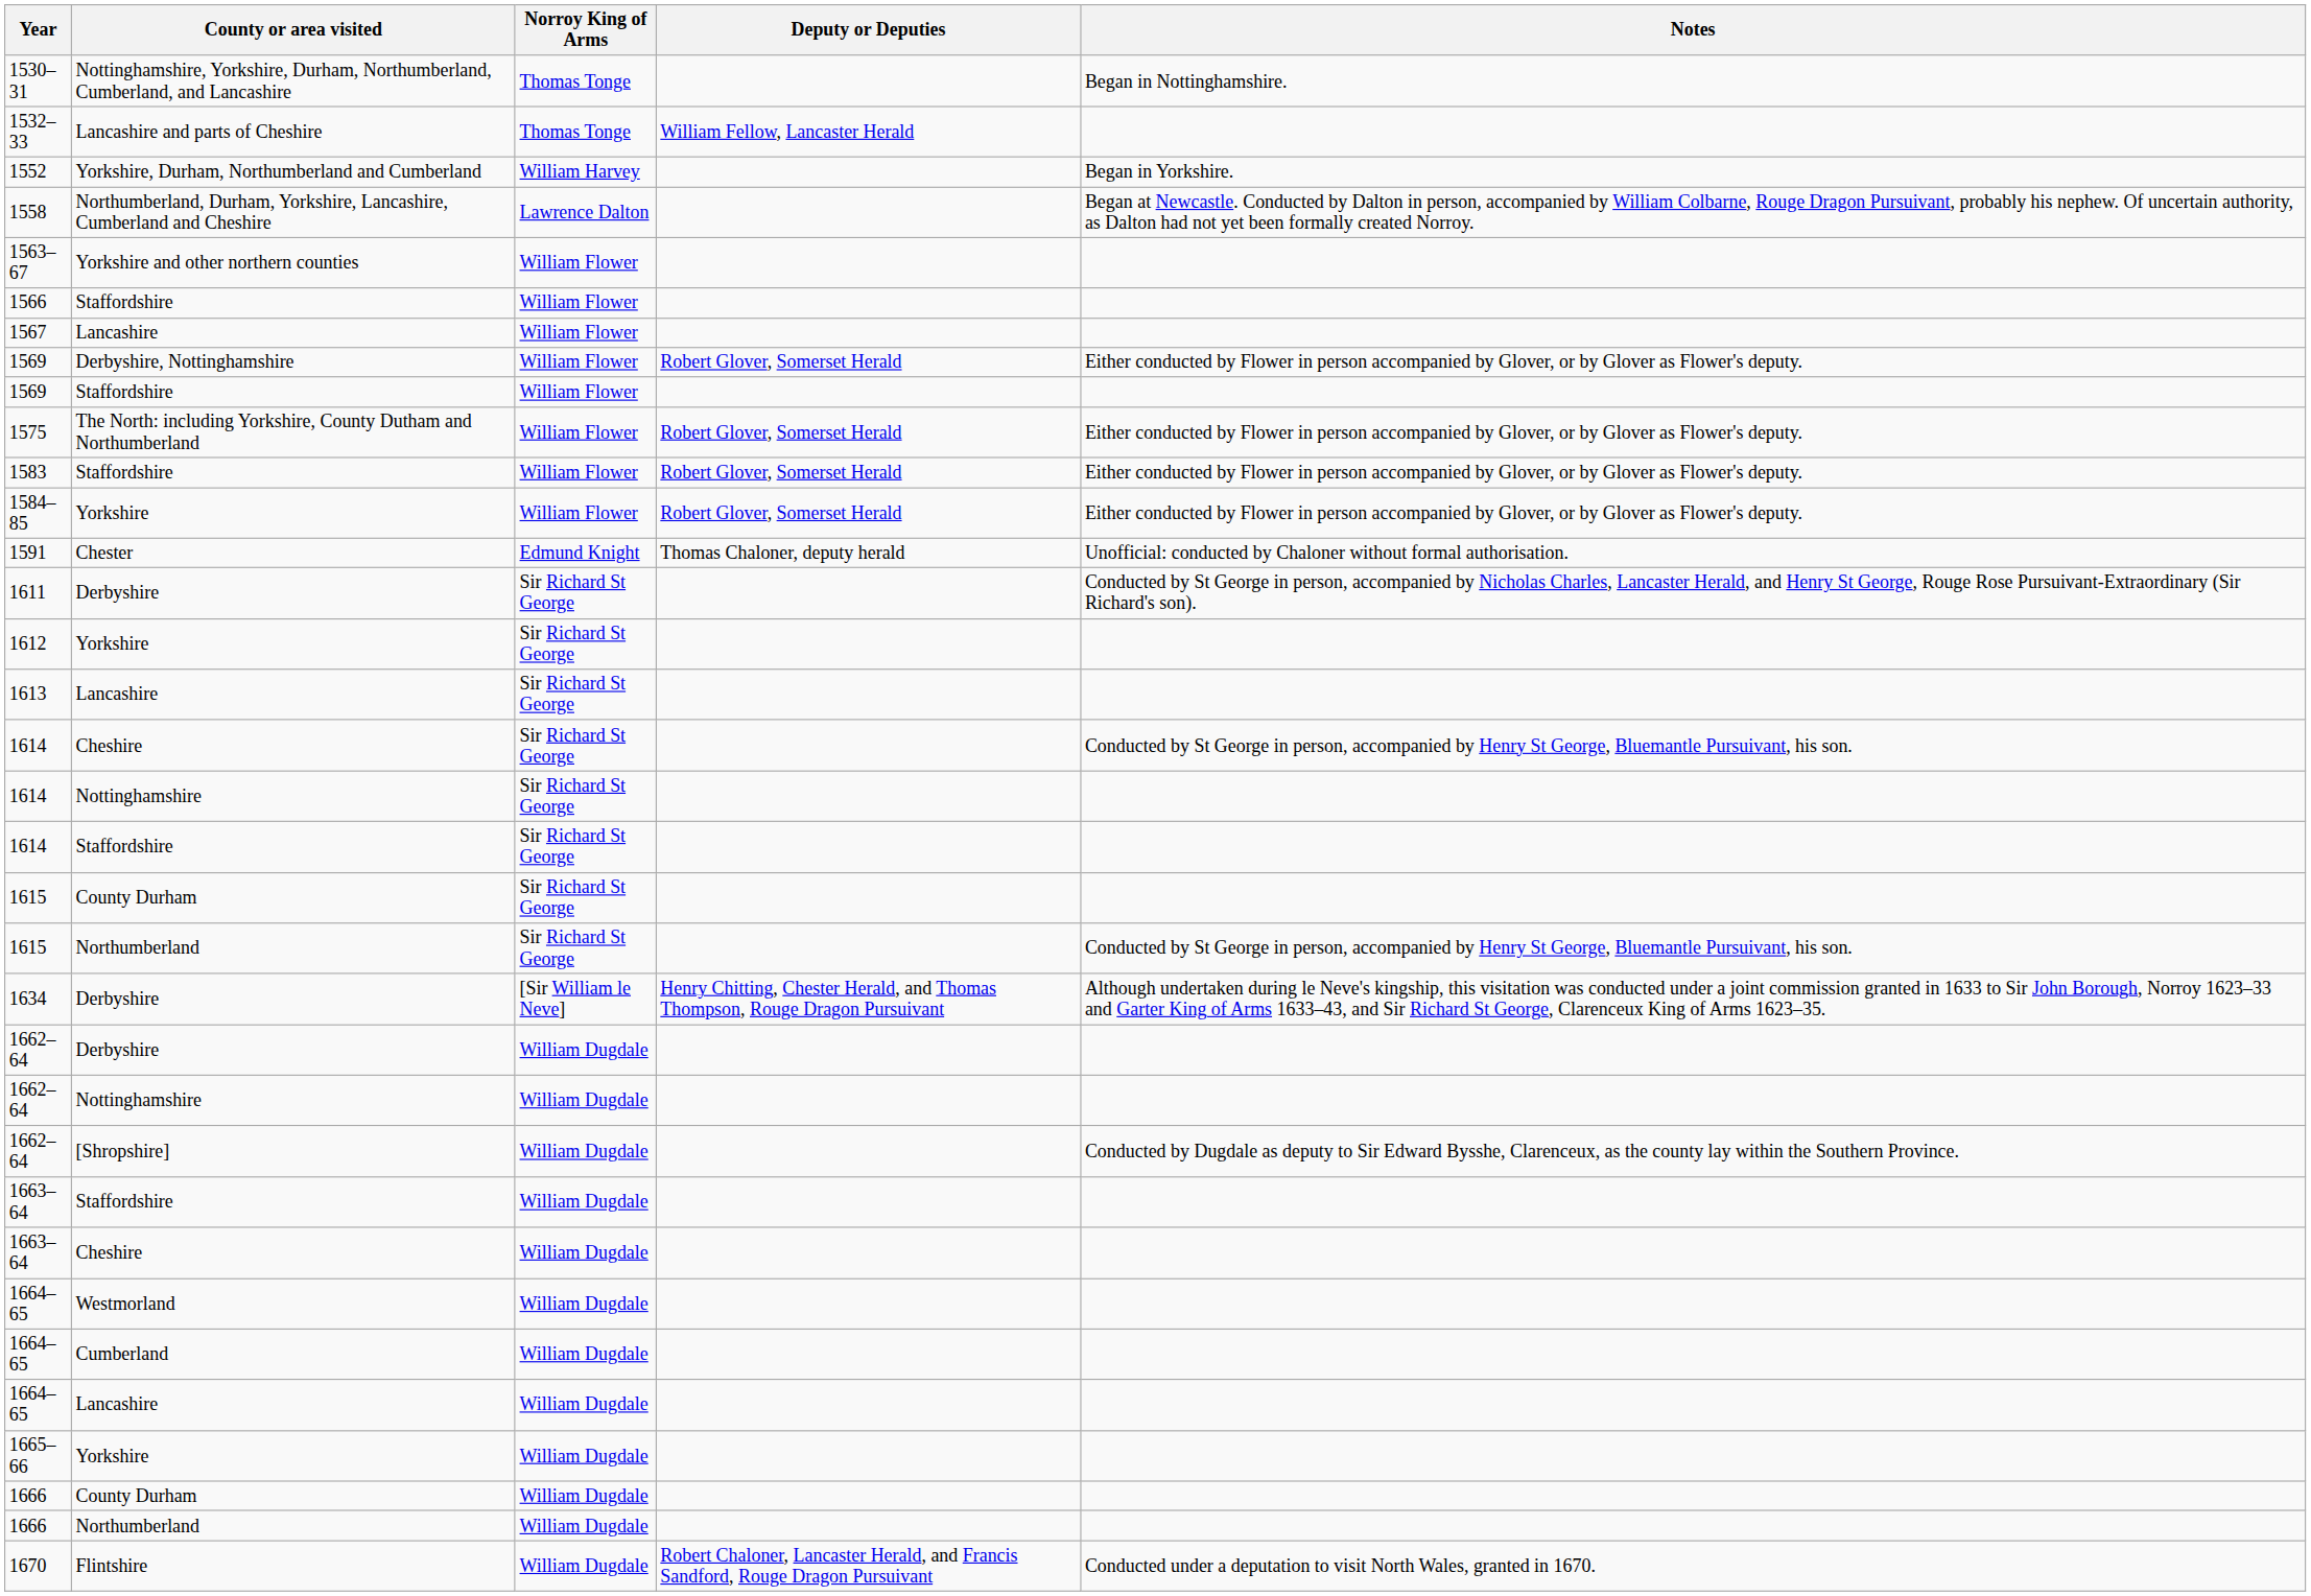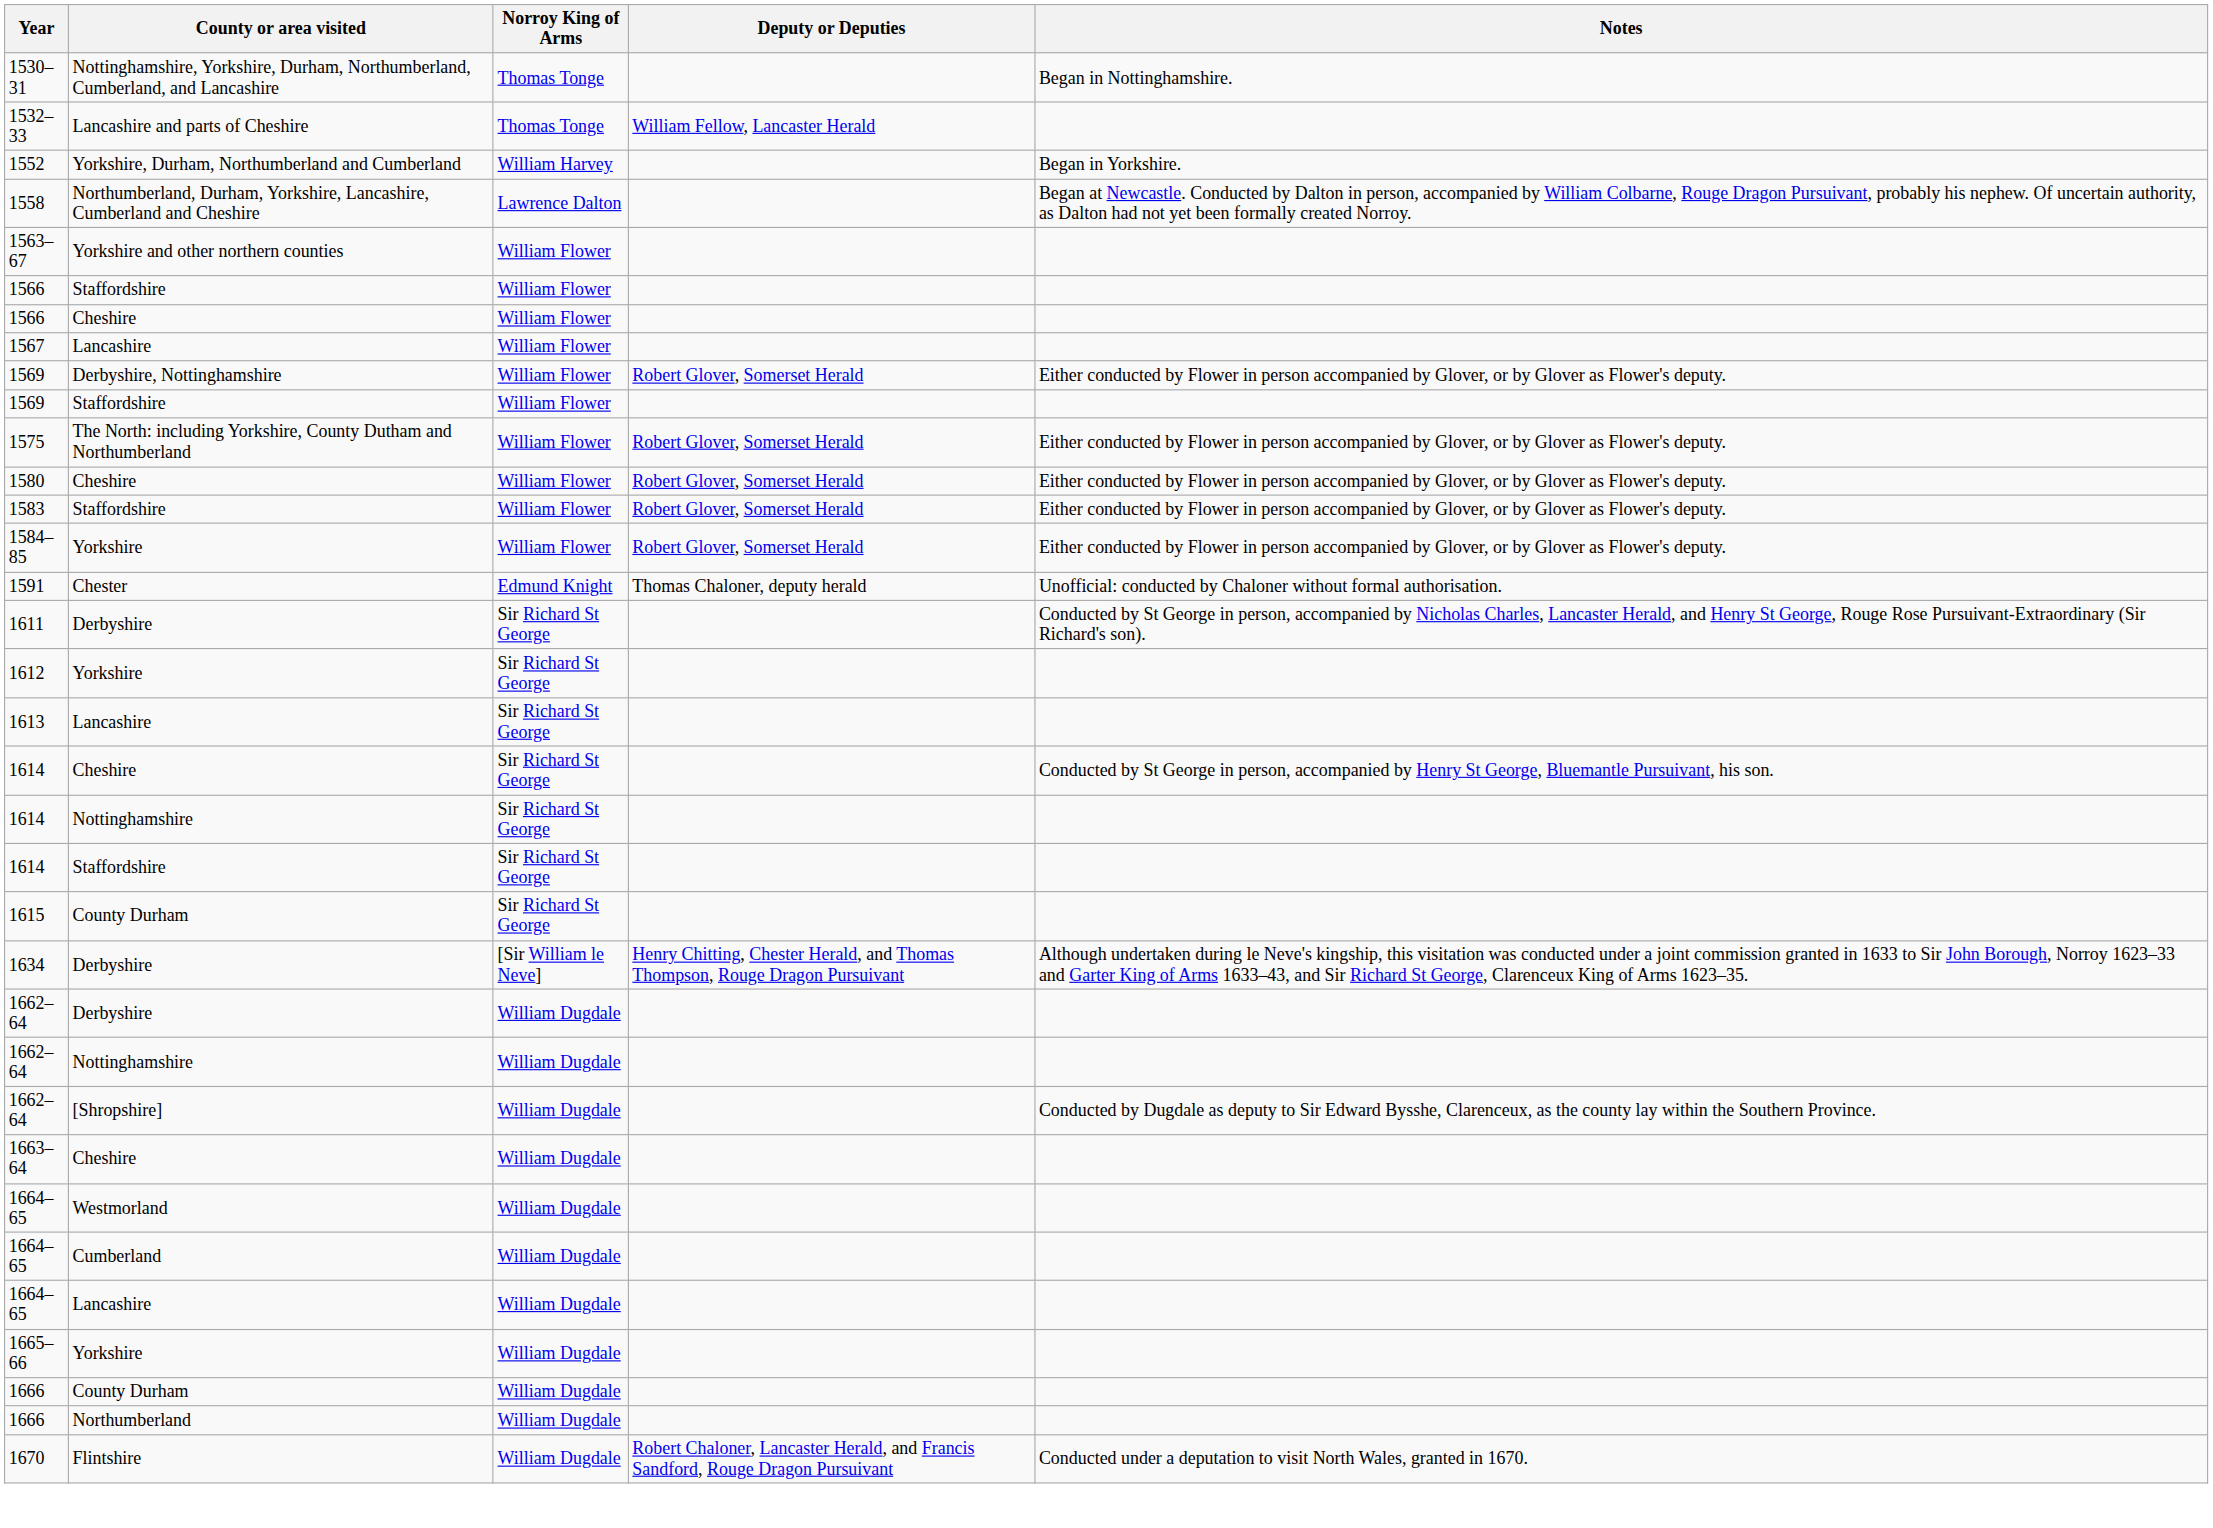 <table class="wikitable sortable">
 <tr>
 <th>Year</th>
 <th>County or area visited</th>
 <th>Norroy King of Arms</th>
 <th>Deputy or Deputies</th>
 <th class="unsortable">Notes</th>
 </tr>
 <tr>
 <td>1530–31</td>
 <td>Nottinghamshire, Yorkshire, Durham, Northumberland, Cumberland, and Lancashire</td>
 <td><a href='#'>Thomas Tonge</a></td>
 <td></td>
 <td>Began in Nottinghamshire.</td>
 </tr>
 <tr>
 <td>1532–33</td>
 <td>Lancashire and parts of Cheshire</td>
 <td><a href='#'>Thomas Tonge</a></td>
 <td><a href='#'>William Fellow</a>, <a href='#'>Lancaster Herald</a></td>
 <td></td>
 </tr>
 <tr>
 <td>1552</td>
 <td>Yorkshire, Durham, Northumberland and Cumberland</td>
 <td><a href='#'>William Harvey</a></td>
 <td></td>
 <td>Began in Yorkshire.</td>
 </tr>
 <tr>
 <td>1558</td>
 <td>Northumberland, Durham, Yorkshire, Lancashire, Cumberland and Cheshire</td>
 <td><a href='#'>Lawrence Dalton</a></td>
 <td></td>
 <td>Began at <a href='#'>Newcastle</a>. Conducted by Dalton in person, accompanied by <a href='#'>William Colbarne</a>, <a href='#'>Rouge Dragon Pursuivant</a>, probably his nephew. Of uncertain authority, as Dalton had not yet been formally created Norroy.</td>
 </tr>
 <tr>
 <td>1563–67</td>
 <td>Yorkshire and other northern counties</td>
 <td><a href='#'>William Flower</a></td>
 <td></td>
 <td></td>
 </tr>
 <tr>
 <td>1566</td>
 <td>Staffordshire</td>
 <td><a href='#'>William Flower</a></td>
 <td></td>
 <td></td>
 </tr>
 <tr>
+<td>1566</td>
+<td>Cheshire</td>
+<td><a href='#'>William Flower</a></td>
+<td></td>
+<td></td>
+</tr>
+<tr>
 <td>1567</td>
 <td>Lancashire</td>
 <td><a href='#'>William Flower</a></td>
 <td></td>
 <td></td>
 </tr>
 <tr>
 <td>1569</td>
 <td>Derbyshire, Nottinghamshire</td>
 <td><a href='#'>William Flower</a></td>
 <td><a href='#'>Robert Glover</a>, <a href='#'>Somerset Herald</a></td>
 <td>Either conducted by Flower in person accompanied by Glover, or by Glover as Flower's deputy.</td>
 </tr>
 <tr>
 <td>1569</td>
 <td>Staffordshire</td>
 <td><a href='#'>William Flower</a></td>
 <td></td>
 <td></td>
 </tr>
 <tr>
 <td>1575</td>
 <td>The North: including Yorkshire, County Dutham and Northumberland</td>
+<td><a href='#'>William Flower</a></td>
+<td><a href='#'>Robert Glover</a>, <a href='#'>Somerset Herald</a></td>
+<td>Either conducted by Flower in person accompanied by Glover, or by Glover as Flower's deputy.</td>
+</tr>
+<tr>
+<td>1580</td>
+<td>Cheshire</td>
 <td><a href='#'>William Flower</a></td>
 <td><a href='#'>Robert Glover</a>, <a href='#'>Somerset Herald</a></td>
 <td>Either conducted by Flower in person accompanied by Glover, or by Glover as Flower's deputy.</td>
 </tr>
 <tr>
 <td>1583</td>
 <td>Staffordshire</td>
 <td><a href='#'>William Flower</a></td>
 <td><a href='#'>Robert Glover</a>, <a href='#'>Somerset Herald</a></td>
 <td>Either conducted by Flower in person accompanied by Glover, or by Glover as Flower's deputy.</td>
 </tr>
 <tr>
 <td>1584–85</td>
 <td>Yorkshire</td>
 <td><a href='#'>William Flower</a></td>
 <td><a href='#'>Robert Glover</a>, <a href='#'>Somerset Herald</a></td>
 <td>Either conducted by Flower in person accompanied by Glover, or by Glover as Flower's deputy.</td>
 </tr>
 <tr>
 <td>1591</td>
 <td>Chester</td>
 <td><a href='#'>Edmund Knight</a></td>
 <td>Thomas Chaloner, deputy herald</td>
 <td>Unofficial: conducted by Chaloner without formal authorisation.</td>
 </tr>
 <tr>
 <td>1611</td>
 <td>Derbyshire</td>
 <td>Sir <a href='#'>Richard St George</a></td>
 <td></td>
 <td>Conducted by St George in person, accompanied by <a href='#'>Nicholas Charles</a>, <a href='#'>Lancaster Herald</a>, and <a href='#'>Henry St George</a>, Rouge Rose Pursuivant-Extraordinary (Sir Richard's son).</td>
 </tr>
 <tr>
 <td>1612</td>
 <td>Yorkshire</td>
 <td>Sir <a href='#'>Richard St George</a></td>
 <td></td>
 <td></td>
 </tr>
 <tr>
 <td>1613</td>
 <td>Lancashire</td>
 <td>Sir <a href='#'>Richard St George</a></td>
 <td></td>
 <td></td>
 </tr>
 <tr>
 <td>1614</td>
 <td>Cheshire</td>
 <td>Sir <a href='#'>Richard St George</a></td>
 <td></td>
 <td>Conducted by St George in person, accompanied by <a href='#'>Henry St George</a>, <a href='#'>Bluemantle Pursuivant</a>, his son.</td>
 </tr>
 <tr>
 <td>1614</td>
 <td>Nottinghamshire</td>
 <td>Sir <a href='#'>Richard St George</a></td>
 <td></td>
 <td></td>
 </tr>
 <tr>
 <td>1614</td>
 <td>Staffordshire</td>
 <td>Sir <a href='#'>Richard St George</a></td>
 <td></td>
 <td></td>
 </tr>
 <tr>
 <td>1615</td>
 <td>County Durham</td>
 <td>Sir <a href='#'>Richard St George</a></td>
 <td></td>
 <td></td>
 </tr>
 <tr>
-<td>1615</td>
-<td>Northumberland</td>
-<td>Sir <a href='#'>Richard St George</a></td>
-<td></td>
-<td>Conducted by St George in person, accompanied by <a href='#'>Henry St George</a>, <a href='#'>Bluemantle Pursuivant</a>, his son.</td>
-</tr>
-<tr>
 <td>1634</td>
 <td>Derbyshire</td>
 <td>[Sir <a href='#'>William le Neve</a>]</td>
 <td><a href='#'>Henry Chitting</a>, <a href='#'>Chester Herald</a>, and <a href='#'>Thomas Thompson</a>, <a href='#'>Rouge Dragon Pursuivant</a></td>
 <td>Although undertaken during le Neve's kingship, this visitation was conducted under a joint commission granted in 1633 to Sir <a href='#'>John Borough</a>, Norroy 1623–33 and <a href='#'>Garter King of Arms</a> 1633–43, and Sir <a href='#'>Richard St George</a>, Clarenceux King of Arms 1623–35.</td>
 </tr>
 <tr>
 <td>1662–64</td>
 <td>Derbyshire</td>
 <td><a href='#'>William Dugdale</a></td>
 <td></td>
 <td></td>
 </tr>
 <tr>
 <td>1662–64</td>
 <td>Nottinghamshire</td>
 <td><a href='#'>William Dugdale</a></td>
 <td></td>
 <td></td>
 </tr>
 <tr>
 <td>1662–64</td>
 <td>[Shropshire]</td>
 <td><a href='#'>William Dugdale</a></td>
 <td></td>
 <td>Conducted by Dugdale as deputy to Sir Edward Bysshe, Clarenceux, as the county lay within the Southern Province.</td>
-</tr>
-<tr>
-<td>1663–64</td>
-<td>Staffordshire</td>
-<td><a href='#'>William Dugdale</a></td>
-<td></td>
-<td></td>
 </tr>
 <tr>
 <td>1663–64</td>
 <td>Cheshire</td>
 <td><a href='#'>William Dugdale</a></td>
 <td></td>
 <td></td>
 </tr>
 <tr>
 <td>1664–65</td>
 <td>Westmorland</td>
 <td><a href='#'>William Dugdale</a></td>
 <td></td>
 <td></td>
 </tr>
 <tr>
 <td>1664–65</td>
 <td>Cumberland</td>
 <td><a href='#'>William Dugdale</a></td>
 <td></td>
 <td></td>
 </tr>
 <tr>
 <td>1664–65</td>
 <td>Lancashire</td>
 <td><a href='#'>William Dugdale</a></td>
 <td></td>
 <td></td>
 </tr>
 <tr>
 <td>1665–66</td>
 <td>Yorkshire</td>
 <td><a href='#'>William Dugdale</a></td>
 <td></td>
 <td></td>
 </tr>
 <tr>
 <td>1666</td>
 <td>County Durham</td>
 <td><a href='#'>William Dugdale</a></td>
 <td></td>
 <td></td>
 </tr>
 <tr>
 <td>1666</td>
 <td>Northumberland</td>
 <td><a href='#'>William Dugdale</a></td>
 <td></td>
 <td></td>
 </tr>
 <tr>
 <td>1670</td>
 <td>Flintshire</td>
 <td><a href='#'>William Dugdale</a></td>
 <td><a href='#'>Robert Chaloner</a>, <a href='#'>Lancaster Herald</a>, and <a href='#'>Francis Sandford</a>, <a href='#'>Rouge Dragon Pursuivant</a></td>
 <td>Conducted under a deputation to visit North Wales, granted in 1670.</td>
 </tr>
 </table>
